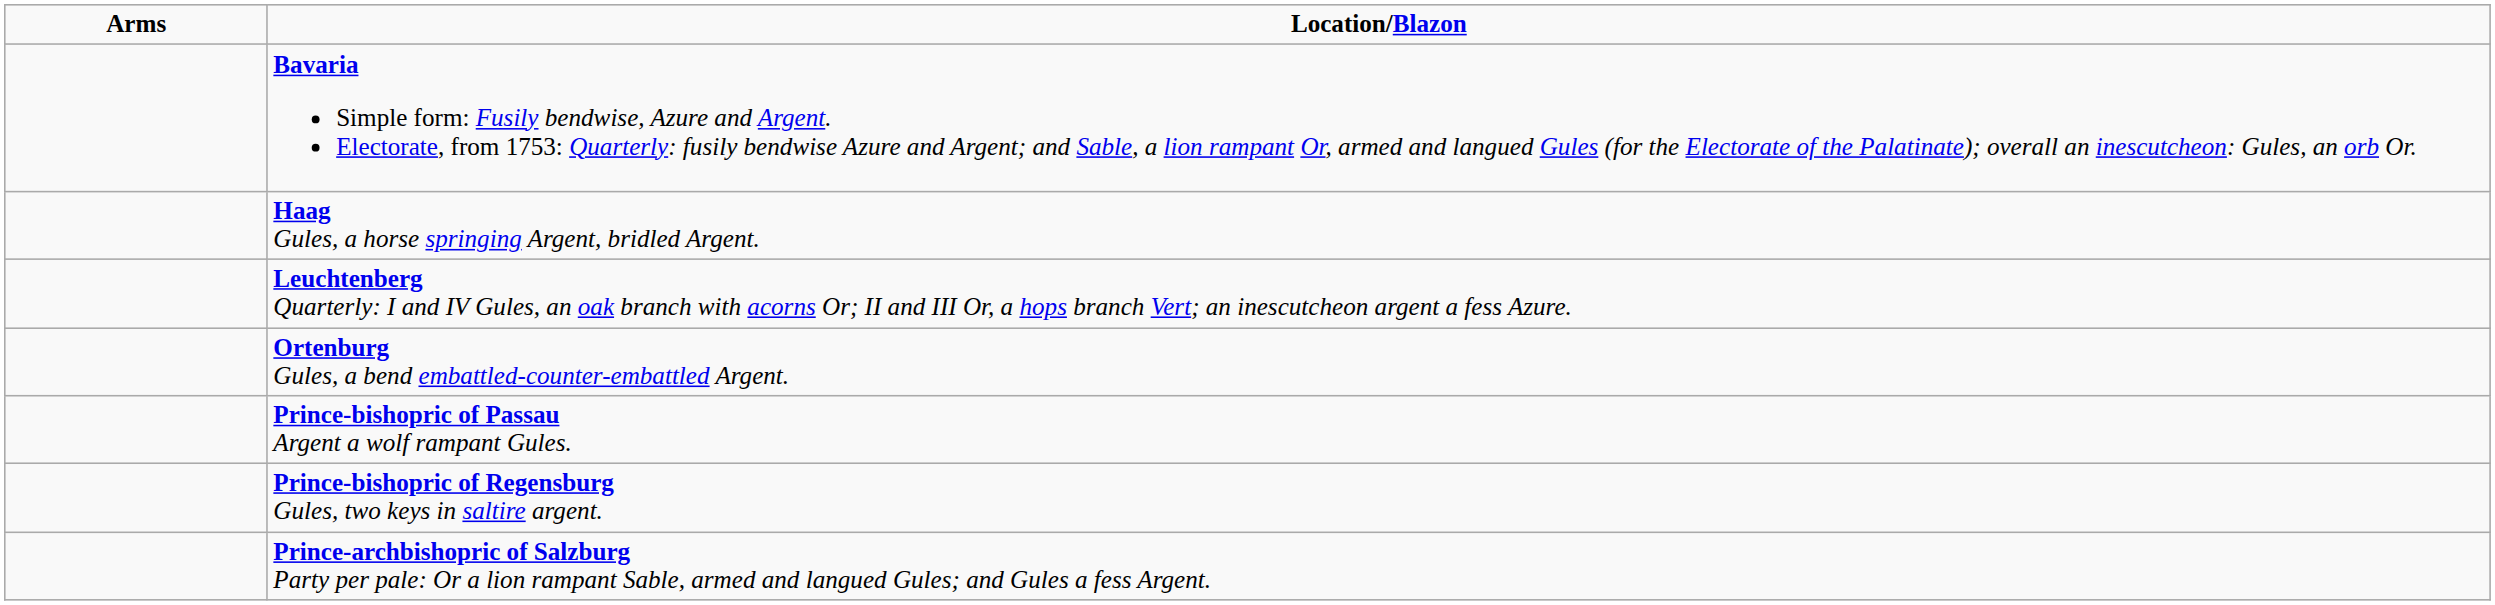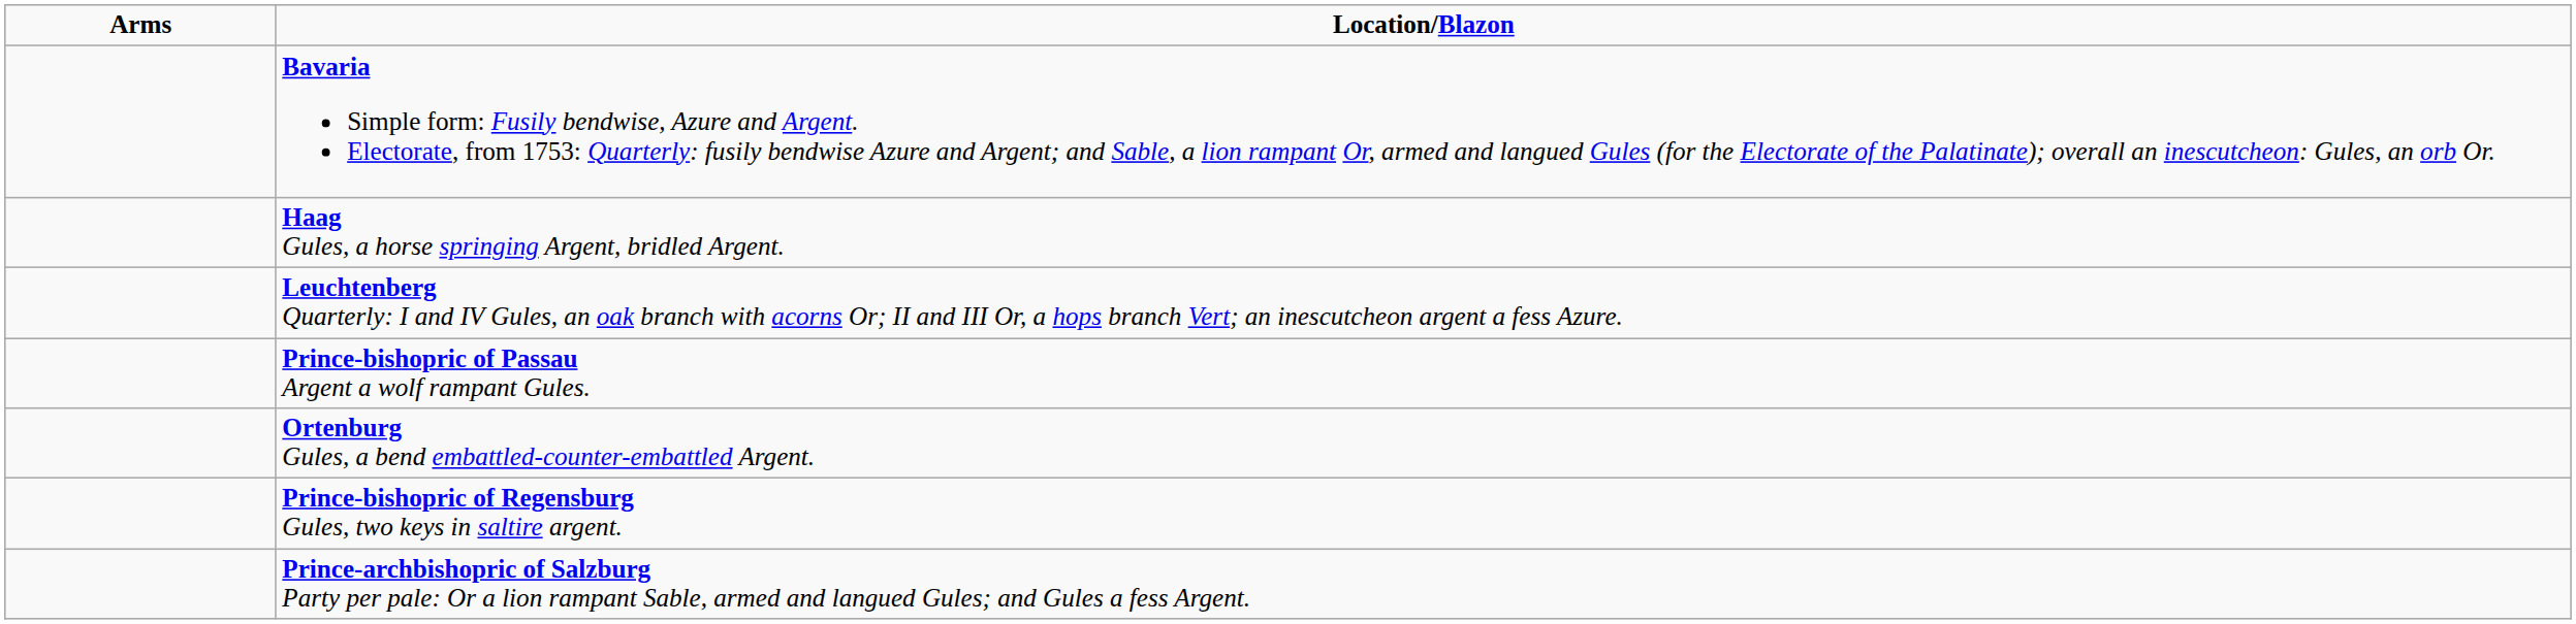 <table class=wikitable width=100%>
 <tr valign=top  align=center>
 <td width="160"><strong>Arms</strong></td>
 <td><strong>Location/<a href='#'>Blazon</a></strong></td>
 </tr>
 <tr style="vertical-align: top;">
 <td> </td>
 <td><strong><a href='#'>Bavaria</a></strong><br><ul><li>Simple form: <em><a href='#'>Fusily</a> bendwise, Azure and <a href='#'>Argent</a>.</em></li><li><a href='#'>Electorate</a>, from 1753: <em><a href='#'>Quarterly</a>: fusily bendwise Azure and Argent; and <a href='#'>Sable</a>, a <a href='#'>lion rampant</a> <a href='#'>Or</a>, armed and langued <a href='#'>Gules</a> (for the <a href='#'>Electorate of the Palatinate</a>); overall an <a href='#'>inescutcheon</a>: Gules, an <a href='#'>orb</a> Or.</em></li></ul></td>
 </tr>
 <tr style="vertical-align: top;">
 <td></td>
 <td><strong><a href='#'>Haag</a></strong><br><em>Gules, a horse <a href='#'>springing</a> Argent, bridled Argent.</em></td>
 </tr>
 <tr style="vertical-align: top;">
 <td></td>
 <td><strong><a href='#'>Leuchtenberg</a></strong><br><em>Quarterly: I and IV Gules, an <a href='#'>oak</a> branch with <a href='#'>acorns</a> Or; II and III Or, a <a href='#'>hops</a> branch <a href='#'>Vert</a>; an inescutcheon argent a fess Azure.</em></td>
 </tr>
 <tr style="vertical-align: top;">
 <td></td>
-<td><strong><a href='#'>Ortenburg</a></strong><br><em>Gules, a bend <a href='#'>embattled-counter-embattled</a> Argent.</em></td>
+<td><strong><a href='#'>Prince-bishopric of Passau</a></strong><br><em>Argent a wolf rampant Gules.</em></td>
 </tr>
 <tr style="vertical-align: top;">
 <td></td>
-<td><strong><a href='#'>Prince-bishopric of Passau</a></strong><br><em>Argent a wolf rampant Gules.</em></td>
+<td><strong><a href='#'>Ortenburg</a></strong><br><em>Gules, a bend <a href='#'>embattled-counter-embattled</a> Argent.</em></td>
 </tr>
 <tr style="vertical-align: top;">
 <td></td>
 <td><strong><a href='#'>Prince-bishopric of Regensburg</a></strong><br><em>Gules, two keys in <a href='#'>saltire</a> argent.</em></td>
 </tr>
 <tr style="vertical-align: top;">
 <td></td>
 <td><strong><a href='#'>Prince-archbishopric of Salzburg</a></strong><br><em>Party per pale: Or a lion rampant Sable, armed and langued Gules; and Gules a fess Argent.</em></td>
 </tr>
 </table>
